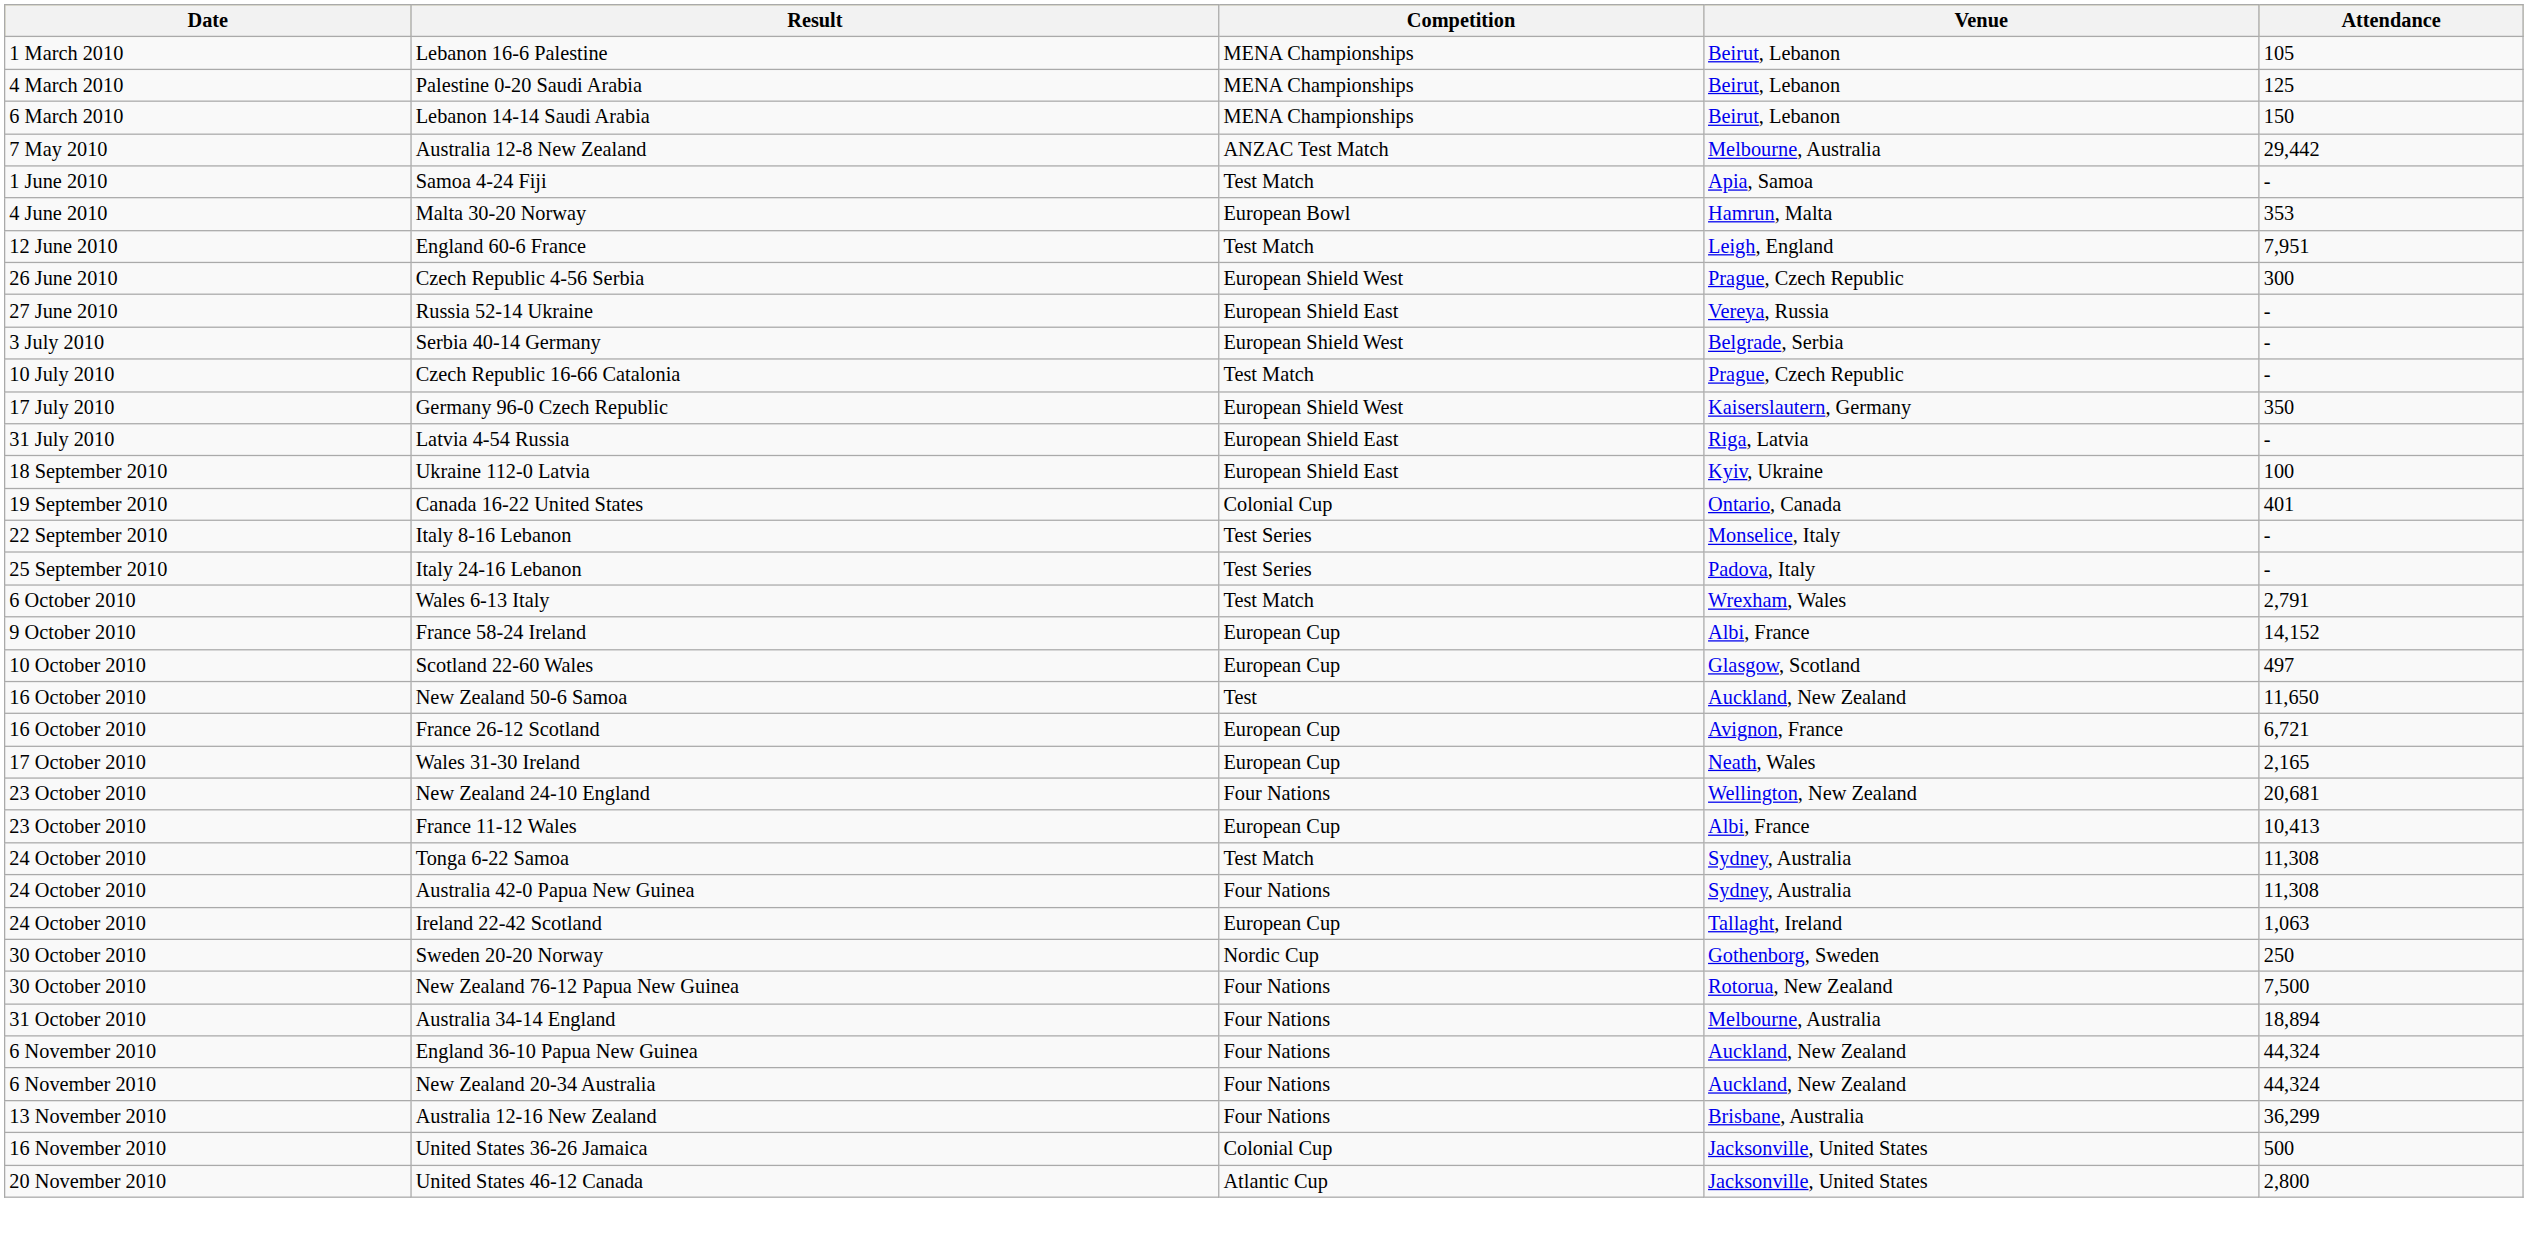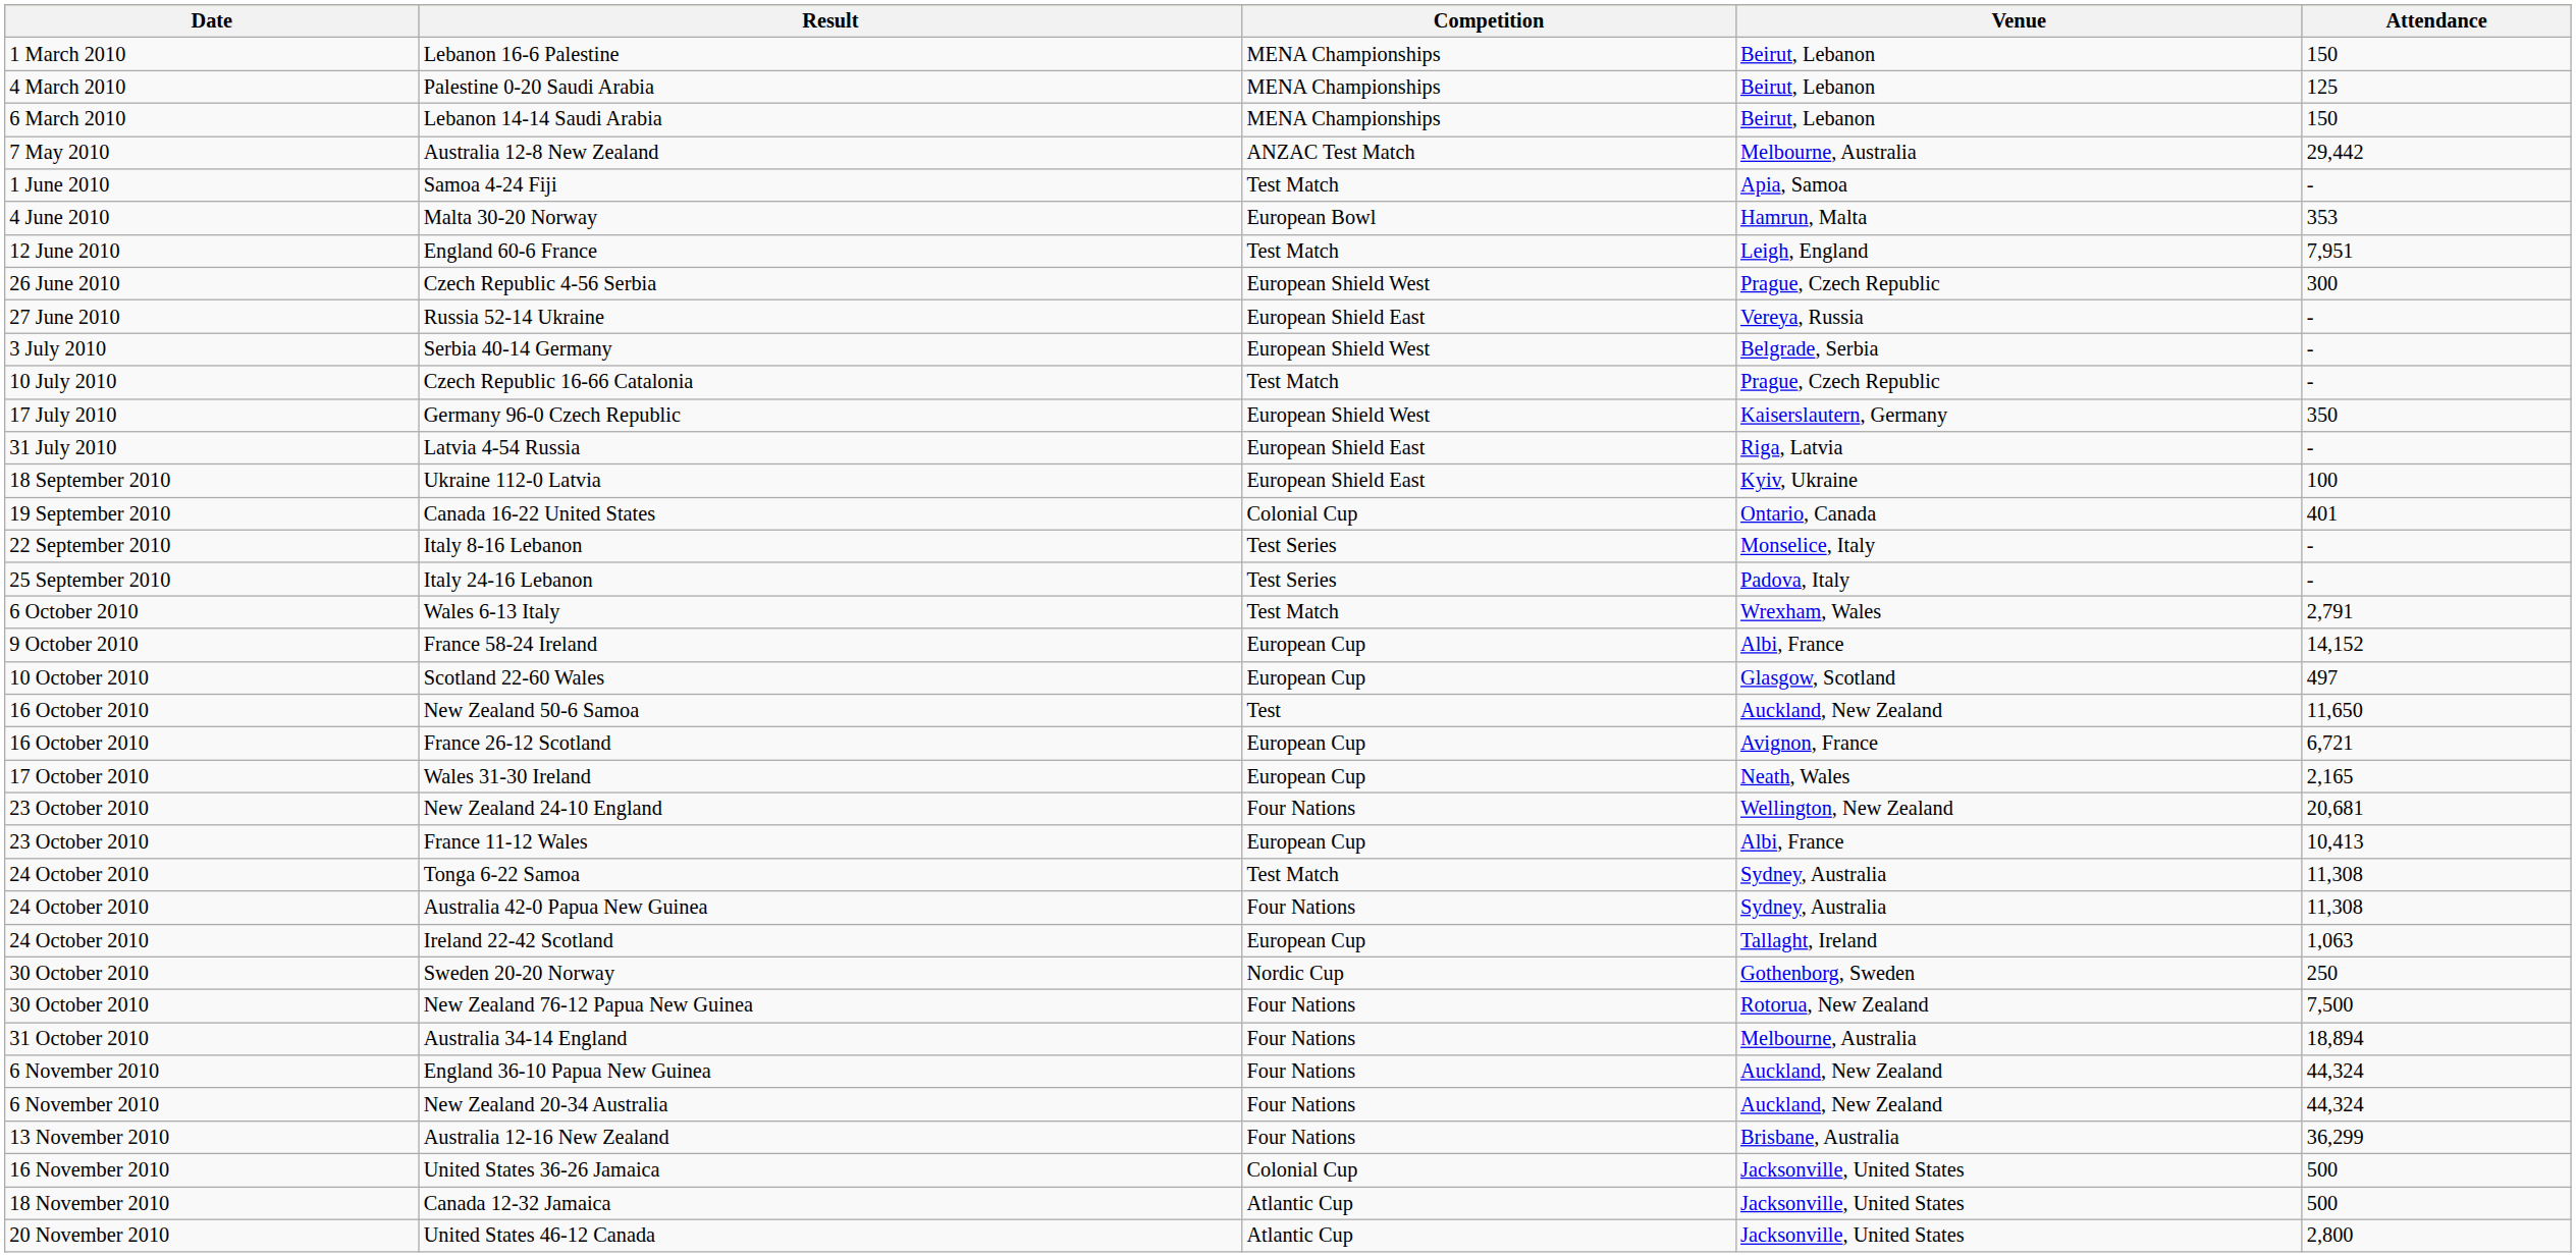 <table class="wikitable" width=100%>
 <tr bgcolor=#bdb76b>
 <th>Date</th>
 <th>Result</th>
 <th>Competition</th>
 <th>Venue</th>
 <th>Attendance</th>
 </tr>
 <tr>
 <td>1 March 2010</td>
 <td>Lebanon 16-6 Palestine</td>
 <td>MENA Championships</td>
 <td><a href='#'>Beirut</a>, Lebanon</td>
-<td>105</td>
+<td>150</td>
 </tr>
 <tr>
 <td>4 March 2010</td>
 <td>Palestine 0-20 Saudi Arabia</td>
 <td>MENA Championships</td>
 <td><a href='#'>Beirut</a>, Lebanon</td>
 <td>125</td>
 </tr>
 <tr>
 <td>6 March 2010</td>
 <td>Lebanon 14-14 Saudi Arabia</td>
 <td>MENA Championships</td>
 <td><a href='#'>Beirut</a>, Lebanon</td>
 <td>150</td>
 </tr>
 <tr>
 <td>7 May 2010</td>
 <td>Australia 12-8 New Zealand</td>
 <td>ANZAC Test Match</td>
 <td><a href='#'>Melbourne</a>, Australia</td>
 <td>29,442</td>
 </tr>
 <tr>
 <td>1 June 2010</td>
 <td>Samoa 4-24 Fiji</td>
 <td>Test Match</td>
 <td><a href='#'>Apia</a>, Samoa</td>
 <td>-</td>
 </tr>
 <tr>
 <td>4 June 2010</td>
 <td>Malta 30-20 Norway</td>
 <td>European Bowl</td>
 <td><a href='#'>Hamrun</a>, Malta</td>
 <td>353</td>
 </tr>
 <tr>
 <td>12 June 2010</td>
 <td>England 60-6 France</td>
 <td>Test Match</td>
 <td><a href='#'>Leigh</a>, England</td>
 <td>7,951</td>
 </tr>
 <tr>
 <td>26 June 2010</td>
 <td>Czech Republic 4-56 Serbia</td>
 <td>European Shield West</td>
 <td><a href='#'>Prague</a>, Czech Republic</td>
 <td>300</td>
 </tr>
 <tr>
 <td>27 June 2010</td>
 <td>Russia 52-14 Ukraine</td>
 <td>European Shield East</td>
 <td><a href='#'>Vereya</a>, Russia</td>
 <td>-</td>
 </tr>
 <tr>
 <td>3 July 2010</td>
 <td>Serbia 40-14 Germany</td>
 <td>European Shield West</td>
 <td><a href='#'>Belgrade</a>, Serbia</td>
 <td>-</td>
 </tr>
 <tr>
 <td>10 July 2010</td>
 <td>Czech Republic 16-66 Catalonia</td>
 <td>Test Match</td>
 <td><a href='#'>Prague</a>, Czech Republic</td>
 <td>-</td>
 </tr>
 <tr>
 <td>17 July 2010</td>
 <td>Germany 96-0 Czech Republic</td>
 <td>European Shield West</td>
 <td><a href='#'>Kaiserslautern</a>, Germany</td>
 <td>350</td>
 </tr>
 <tr>
 <td>31 July 2010</td>
 <td>Latvia 4-54 Russia</td>
 <td>European Shield East</td>
 <td><a href='#'>Riga</a>, Latvia</td>
 <td>-</td>
 </tr>
 <tr>
 <td>18 September 2010</td>
 <td>Ukraine 112-0 Latvia</td>
 <td>European Shield East</td>
 <td><a href='#'>Kyiv</a>, Ukraine</td>
 <td>100</td>
 </tr>
 <tr>
 <td>19 September 2010</td>
 <td>Canada 16-22 United States</td>
 <td>Colonial Cup</td>
 <td><a href='#'>Ontario</a>, Canada</td>
 <td>401</td>
 </tr>
 <tr>
 <td>22 September 2010</td>
 <td>Italy 8-16 Lebanon</td>
 <td>Test Series</td>
 <td><a href='#'>Monselice</a>, Italy</td>
 <td>-</td>
 </tr>
 <tr>
 <td>25 September 2010</td>
 <td>Italy 24-16 Lebanon</td>
 <td>Test Series</td>
 <td><a href='#'>Padova</a>, Italy</td>
 <td>-</td>
 </tr>
 <tr>
 <td>6 October 2010</td>
 <td>Wales 6-13 Italy</td>
 <td>Test Match</td>
 <td><a href='#'>Wrexham</a>, Wales</td>
 <td>2,791</td>
 </tr>
 <tr>
 <td>9 October 2010</td>
 <td>France 58-24 Ireland</td>
 <td>European Cup</td>
 <td><a href='#'>Albi</a>, France</td>
 <td>14,152</td>
 </tr>
 <tr>
 <td>10 October 2010</td>
 <td>Scotland 22-60 Wales</td>
 <td>European Cup</td>
 <td><a href='#'>Glasgow</a>, Scotland</td>
 <td>497</td>
 </tr>
 <tr>
 <td>16 October 2010</td>
 <td>New Zealand 50-6 Samoa</td>
 <td>Test</td>
 <td><a href='#'>Auckland</a>, New Zealand</td>
 <td>11,650</td>
 </tr>
 <tr>
 <td>16 October 2010</td>
 <td>France 26-12 Scotland</td>
 <td>European Cup</td>
 <td><a href='#'>Avignon</a>, France</td>
 <td>6,721</td>
 </tr>
 <tr>
 <td>17 October 2010</td>
 <td>Wales 31-30 Ireland</td>
 <td>European Cup</td>
 <td><a href='#'>Neath</a>, Wales</td>
 <td>2,165</td>
 </tr>
 <tr>
 <td>23 October 2010</td>
 <td>New Zealand 24-10 England</td>
 <td>Four Nations</td>
 <td><a href='#'>Wellington</a>, New Zealand</td>
 <td>20,681</td>
 </tr>
 <tr>
 <td>23 October 2010</td>
 <td>France 11-12 Wales</td>
 <td>European Cup</td>
 <td><a href='#'>Albi</a>, France</td>
 <td>10,413</td>
 </tr>
 <tr>
 <td>24 October 2010</td>
 <td>Tonga 6-22 Samoa</td>
 <td>Test Match</td>
 <td><a href='#'>Sydney</a>, Australia</td>
 <td>11,308</td>
 </tr>
 <tr>
 <td>24 October 2010</td>
 <td>Australia 42-0 Papua New Guinea</td>
 <td>Four Nations</td>
 <td><a href='#'>Sydney</a>, Australia</td>
 <td>11,308</td>
 </tr>
 <tr>
 <td>24 October 2010</td>
 <td>Ireland 22-42 Scotland</td>
 <td>European Cup</td>
 <td><a href='#'>Tallaght</a>, Ireland</td>
 <td>1,063</td>
 </tr>
 <tr>
 <td>30 October 2010</td>
 <td>Sweden 20-20 Norway</td>
 <td>Nordic Cup</td>
 <td><a href='#'>Gothenborg</a>, Sweden</td>
 <td>250</td>
 </tr>
 <tr>
 <td>30 October 2010</td>
 <td>New Zealand 76-12 Papua New Guinea</td>
 <td>Four Nations</td>
 <td><a href='#'>Rotorua</a>, New Zealand</td>
 <td>7,500</td>
 </tr>
 <tr>
 <td>31 October 2010</td>
 <td>Australia 34-14 England</td>
 <td>Four Nations</td>
 <td><a href='#'>Melbourne</a>, Australia</td>
 <td>18,894</td>
 </tr>
 <tr>
 <td>6 November 2010</td>
 <td>England 36-10 Papua New Guinea</td>
 <td>Four Nations</td>
 <td><a href='#'>Auckland</a>, New Zealand</td>
 <td>44,324</td>
 </tr>
 <tr>
 <td>6 November 2010</td>
 <td>New Zealand 20-34 Australia</td>
 <td>Four Nations</td>
 <td><a href='#'>Auckland</a>, New Zealand</td>
 <td>44,324</td>
 </tr>
 <tr>
 <td>13 November 2010</td>
 <td>Australia 12-16 New Zealand</td>
 <td>Four Nations</td>
 <td><a href='#'>Brisbane</a>, Australia</td>
 <td>36,299</td>
 </tr>
 <tr>
 <td>16 November 2010</td>
 <td>United States 36-26 Jamaica</td>
 <td>Colonial Cup</td>
 <td><a href='#'>Jacksonville</a>, United States</td>
 <td>500</td>
 </tr>
 <tr>
+<td>18 November 2010</td>
+<td>Canada 12-32 Jamaica</td>
+<td>Atlantic Cup</td>
+<td><a href='#'>Jacksonville</a>, United States</td>
+<td>500</td>
+</tr>
+<tr>
 <td>20 November 2010</td>
 <td>United States 46-12 Canada</td>
 <td>Atlantic Cup</td>
 <td><a href='#'>Jacksonville</a>, United States</td>
 <td>2,800</td>
 </tr>
 </table>
